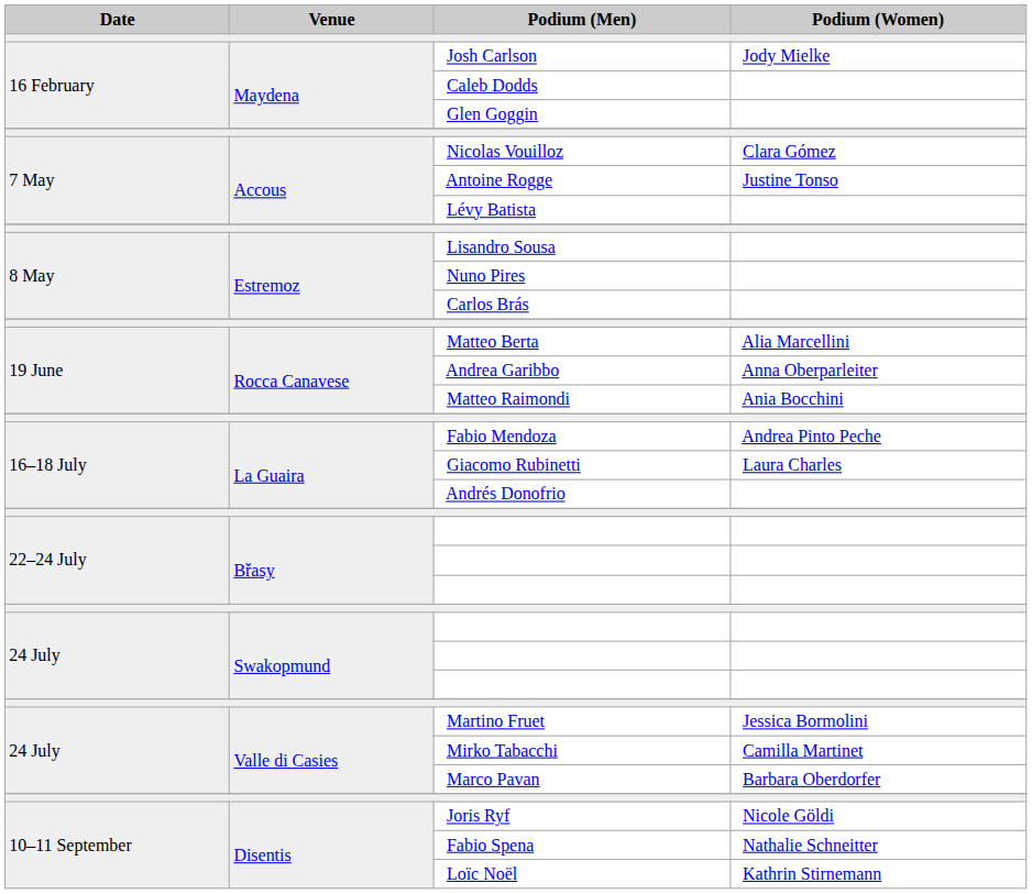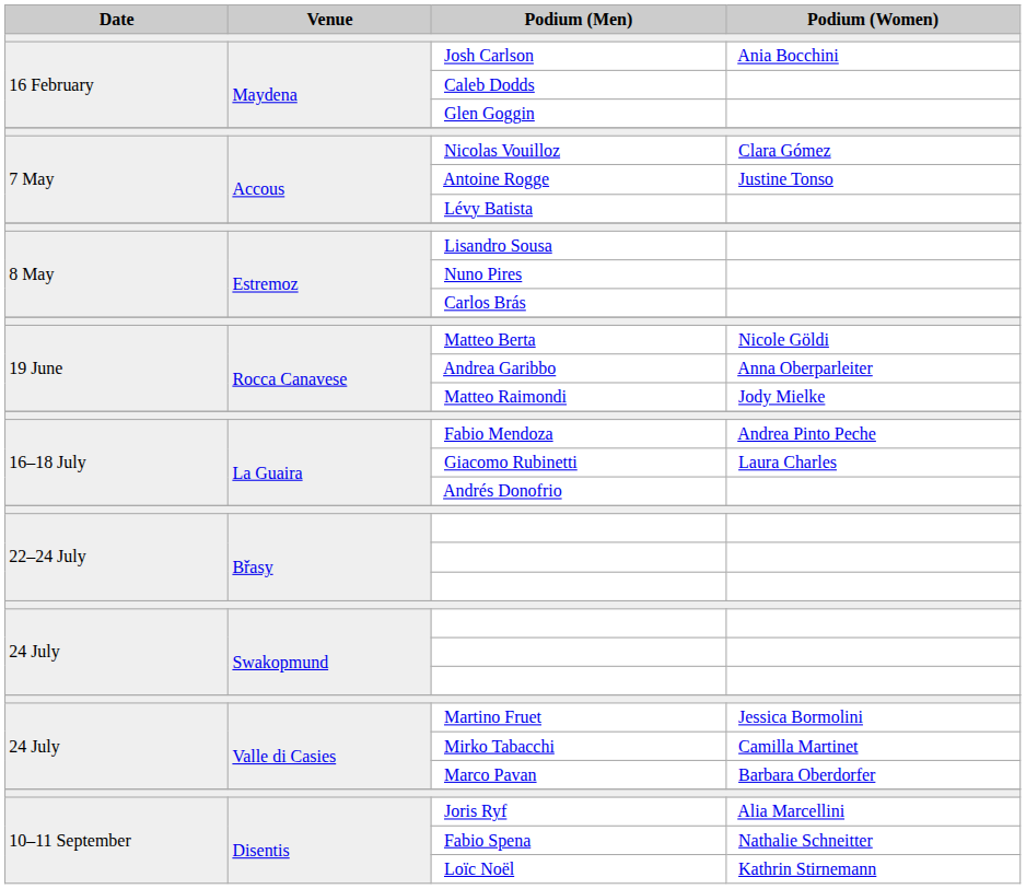 <table class="wikitable" width=70% bgcolor="#f7f8ff" cellpadding="3" cellspacing="0" border="1" style="font-size: 95%; border: gray solid 1px; border-collapse: collapse;">
 <tr bgcolor="#CCCCCC">
 <td align="center"><strong>Date</strong></td>
 <td width=20% align="center"><strong>Venue</strong></td>
 <td width=29% align="center"><strong>Podium (Men)</strong></td>
 <td width=29% align="center"><strong>Podium (Women)</strong></td>
 </tr>
 <tr bgcolor="#EFEFEF">
 <td colspan=4></td>
 </tr>
 <tr bgcolor="#EFEFEF">
 <td rowspan=3>16 February</td>
 <td rowspan=3><br><a href='#'>Maydena</a></td>
 <td bgcolor="#ffffff">   <a href='#'>Josh Carlson</a></td>
-<td bgcolor="#ffffff">   <a href='#'>Jody Mielke</a></td>
+<td bgcolor="#ffffff">   <a href='#'>Ania Bocchini</a></td>
 </tr>
 <tr>
 <td bgcolor="#ffffff">   <a href='#'>Caleb Dodds</a></td>
 <td bgcolor="#ffffff">  </td>
 </tr>
 <tr>
 <td bgcolor="#ffffff">   <a href='#'>Glen Goggin</a></td>
 <td bgcolor="#ffffff">  </td>
 </tr>
 <tr>
 </tr>
 <tr bgcolor="#EFEFEF">
 <td colspan=4></td>
 </tr>
 <tr bgcolor="#EFEFEF">
 <td rowspan=3>7 May</td>
 <td rowspan=3><br><a href='#'>Accous</a></td>
 <td bgcolor="#ffffff">   <a href='#'>Nicolas Vouilloz</a></td>
 <td bgcolor="#ffffff">   <a href='#'>Clara Gómez</a></td>
 </tr>
 <tr>
 <td bgcolor="#ffffff">   <a href='#'>Antoine Rogge</a></td>
 <td bgcolor="#ffffff">   <a href='#'>Justine Tonso</a></td>
 </tr>
 <tr>
 <td bgcolor="#ffffff">   <a href='#'>Lévy Batista</a></td>
 <td bgcolor="#ffffff">  </td>
 </tr>
 <tr>
 </tr>
 <tr bgcolor="#EFEFEF">
 <td colspan=4></td>
 </tr>
 <tr bgcolor="#EFEFEF">
 <td rowspan=3>8 May</td>
 <td rowspan=3><br><a href='#'>Estremoz</a></td>
 <td bgcolor="#ffffff">   <a href='#'>Lisandro Sousa</a></td>
 <td bgcolor="#ffffff">  </td>
 </tr>
 <tr>
 <td bgcolor="#ffffff">   <a href='#'>Nuno Pires</a></td>
 <td bgcolor="#ffffff">  </td>
 </tr>
 <tr>
 <td bgcolor="#ffffff">   <a href='#'>Carlos Brás</a></td>
 <td bgcolor="#ffffff">  </td>
 </tr>
 <tr>
 </tr>
 <tr bgcolor="#EFEFEF">
 <td colspan=4></td>
 </tr>
 <tr bgcolor="#EFEFEF">
 <td rowspan=3>19 June</td>
 <td rowspan=3><br><a href='#'>Rocca Canavese</a></td>
 <td bgcolor="#ffffff">   <a href='#'>Matteo Berta</a></td>
-<td bgcolor="#ffffff">   <a href='#'>Alia Marcellini</a></td>
+<td bgcolor="#ffffff">   <a href='#'>Nicole Göldi</a></td>
 </tr>
 <tr>
 <td bgcolor="#ffffff">   <a href='#'>Andrea Garibbo</a></td>
 <td bgcolor="#ffffff">   <a href='#'>Anna Oberparleiter</a></td>
 </tr>
 <tr>
 <td bgcolor="#ffffff">   <a href='#'>Matteo Raimondi</a></td>
-<td bgcolor="#ffffff">   <a href='#'>Ania Bocchini</a></td>
+<td bgcolor="#ffffff">   <a href='#'>Jody Mielke</a></td>
 </tr>
 <tr>
 </tr>
 <tr bgcolor="#EFEFEF">
 <td colspan=4></td>
 </tr>
 <tr bgcolor="#EFEFEF">
 <td rowspan=3>16–18 July</td>
 <td rowspan=3><br><a href='#'>La Guaira</a></td>
 <td bgcolor="#ffffff">   <a href='#'>Fabio Mendoza</a></td>
 <td bgcolor="#ffffff">   <a href='#'>Andrea Pinto Peche</a></td>
 </tr>
 <tr>
 <td bgcolor="#ffffff">   <a href='#'>Giacomo Rubinetti</a></td>
 <td bgcolor="#ffffff">   <a href='#'>Laura Charles</a></td>
 </tr>
 <tr>
 <td bgcolor="#ffffff">   <a href='#'>Andrés Donofrio</a></td>
 <td bgcolor="#ffffff">  </td>
 </tr>
 <tr>
 </tr>
 <tr bgcolor="#EFEFEF">
 <td colspan=4></td>
 </tr>
 <tr bgcolor="#EFEFEF">
 <td rowspan=3>22–24 July</td>
 <td rowspan=3><br><a href='#'>Břasy</a></td>
 <td bgcolor="#ffffff">  </td>
 <td bgcolor="#ffffff">  </td>
 </tr>
 <tr>
 <td bgcolor="#ffffff">  </td>
 <td bgcolor="#ffffff">  </td>
 </tr>
 <tr>
 <td bgcolor="#ffffff">  </td>
 <td bgcolor="#ffffff">  </td>
 </tr>
 <tr>
 </tr>
 <tr bgcolor="#EFEFEF">
 <td colspan=4></td>
 </tr>
 <tr bgcolor="#EFEFEF">
 <td rowspan=3>24 July</td>
 <td rowspan=3><br><a href='#'>Swakopmund</a></td>
 <td bgcolor="#ffffff">  </td>
 <td bgcolor="#ffffff">  </td>
 </tr>
 <tr>
 <td bgcolor="#ffffff">  </td>
 <td bgcolor="#ffffff">  </td>
 </tr>
 <tr>
 <td bgcolor="#ffffff">  </td>
 <td bgcolor="#ffffff">  </td>
 </tr>
 <tr>
 </tr>
 <tr bgcolor="#EFEFEF">
 <td colspan=4></td>
 </tr>
 <tr bgcolor="#EFEFEF">
 <td rowspan=3>24 July</td>
 <td rowspan=3><br><a href='#'>Valle di Casies</a></td>
 <td bgcolor="#ffffff">   <a href='#'>Martino Fruet</a></td>
 <td bgcolor="#ffffff">   <a href='#'>Jessica Bormolini</a></td>
 </tr>
 <tr>
 <td bgcolor="#ffffff">   <a href='#'>Mirko Tabacchi</a></td>
 <td bgcolor="#ffffff">   <a href='#'>Camilla Martinet</a></td>
 </tr>
 <tr>
 <td bgcolor="#ffffff">   <a href='#'>Marco Pavan</a></td>
 <td bgcolor="#ffffff">   <a href='#'>Barbara Oberdorfer</a></td>
 </tr>
 <tr>
 </tr>
 <tr bgcolor="#EFEFEF">
 <td colspan=4></td>
 </tr>
 <tr bgcolor="#EFEFEF">
 <td rowspan=3>10–11 September</td>
 <td rowspan=3><br><a href='#'>Disentis</a></td>
 <td bgcolor="#ffffff">   <a href='#'>Joris Ryf</a></td>
-<td bgcolor="#ffffff">   <a href='#'>Nicole Göldi</a></td>
+<td bgcolor="#ffffff">   <a href='#'>Alia Marcellini</a></td>
 </tr>
 <tr>
 <td bgcolor="#ffffff">   <a href='#'>Fabio Spena</a></td>
 <td bgcolor="#ffffff">   <a href='#'>Nathalie Schneitter</a></td>
 </tr>
 <tr>
 <td bgcolor="#ffffff">   <a href='#'>Loïc Noël</a></td>
 <td bgcolor="#ffffff">   <a href='#'>Kathrin Stirnemann</a></td>
 </tr>
 </table>
